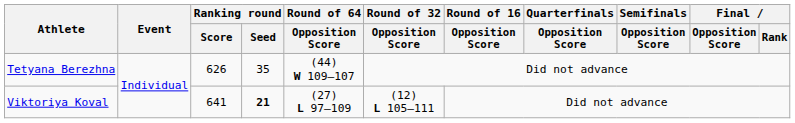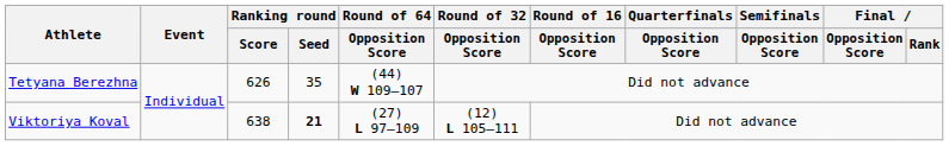 <table class="wikitable" style="font-size:90%">
 <tr>
 <th rowspan="2">Athlete</th>
 <th rowspan="2">Event</th>
 <th colspan="2">Ranking round</th>
 <th>Round of 64</th>
 <th>Round of 32</th>
 <th>Round of 16</th>
 <th>Quarterfinals</th>
 <th>Semifinals</th>
 <th colspan="2">Final / </th>
 </tr>
 <tr style="font-size:95%">
 <th>Score</th>
 <th>Seed</th>
 <th>Opposition<br>Score</th>
 <th>Opposition<br>Score</th>
 <th>Opposition<br>Score</th>
 <th>Opposition<br>Score</th>
 <th>Opposition<br>Score</th>
 <th>Opposition<br>Score</th>
 <th>Rank</th>
 </tr>
 <tr align=center>
 <td align=left><a href='#'>Tetyana Berezhna</a></td>
 <td align=left rowspan=2><a href='#'>Individual</a></td>
 <td>626</td>
 <td>35</td>
 <td> (44)<br><strong>W</strong> 109–107</td>
 <td colspan=6>Did not advance</td>
 </tr>
 <tr align=center>
 <td align=left><a href='#'>Viktoriya Koval</a></td>
-<td>641</td>
+<td>638</td>
 <td><strong>21</strong></td>
 <td> (27)<br><strong>L</strong> 97–109</td>
 <td> (12)<br><strong>L</strong> 105–111</td>
 <td colspan=5>Did not advance</td>
 </tr>
 </table>
